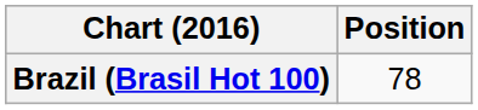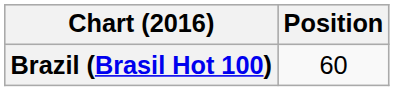 <table class="wikitable plainrowheaders" style="text-align:center">
 <tr>
 <th scope="col">Chart (2016)</th>
 <th scope="col">Position</th>
 </tr>
 <tr>
 <th scope="row">Brazil (<a href='#'>Brasil Hot 100</a>)</th>
-<td>78</td>
+<td>60</td>
 </tr>
 </table>
